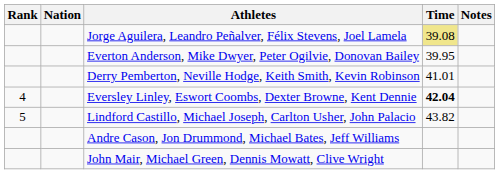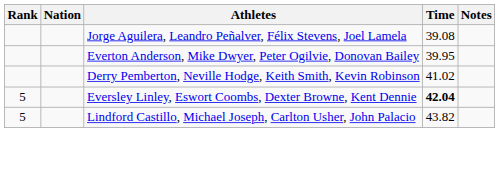 <table class="wikitable sortable" style="text-align:center;">
 <tr>
 <th>Rank</th>
 <th>Nation</th>
 <th>Athletes</th>
 <th>Time</th>
 <th>Notes</th>
 </tr>
 <tr>
 <td></td>
 <td align=left></td>
 <td align=left><a href='#'>Jorge Aguilera</a>, <a href='#'>Leandro Peñalver</a>, <a href='#'>Félix Stevens</a>, <a href='#'>Joel Lamela</a></td>
-<td style="background: khaki;">39.08</td>
+<td>39.08</td>
 <td></td>
 </tr>
 <tr>
 <td></td>
 <td align=left></td>
 <td align=left><a href='#'>Everton Anderson</a>, <a href='#'>Mike Dwyer</a>, <a href='#'>Peter Ogilvie</a>, <a href='#'>Donovan Bailey</a></td>
 <td>39.95</td>
 <td></td>
 </tr>
 <tr>
 <td></td>
 <td align=left></td>
 <td align=left><a href='#'>Derry Pemberton</a>, <a href='#'>Neville Hodge</a>, <a href='#'>Keith Smith</a>, <a href='#'>Kevin Robinson</a></td>
-<td>41.01</td>
+<td>41.02</td>
 <td></td>
 </tr>
 <tr>
-<td>4</td>
+<td>5</td>
 <td align=left></td>
 <td align=left><a href='#'>Eversley Linley</a>, <a href='#'>Eswort Coombs</a>, <a href='#'>Dexter Browne</a>, <a href='#'>Kent Dennie</a></td>
 <td><strong>42.04</strong></td>
 <td></td>
 </tr>
 <tr>
 <td>5</td>
 <td align=left></td>
 <td align=left><a href='#'>Lindford Castillo</a>, <a href='#'>Michael Joseph</a>, <a href='#'>Carlton Usher</a>, <a href='#'>John Palacio</a></td>
 <td>43.82</td>
 <td></td>
 </tr>
-<tr>
-<td></td>
-<td align=left></td>
-<td align=left><a href='#'>Andre Cason</a>, <a href='#'>Jon Drummond</a>, <a href='#'>Michael Bates</a>, <a href='#'>Jeff Williams</a></td>
-<td></td>
-<td></td>
-</tr>
-<tr>
-<td></td>
-<td align=left></td>
-<td align=left><a href='#'>John Mair</a>, <a href='#'>Michael Green</a>, <a href='#'>Dennis Mowatt</a>, <a href='#'>Clive Wright</a></td>
-<td></td>
-<td></td>
-</tr>
 </table>
